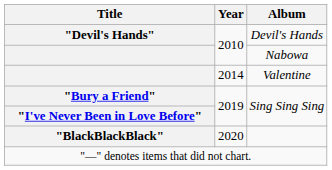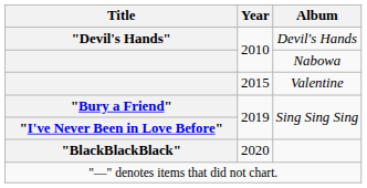 <table class="wikitable plainrowheaders" style="text-align:center;">
 <tr>
 <th scope="col" rowspan="1" style="width:16em;">Title</th>
 <th scope="col" rowspan="1">Year</th>
 <th scope="col" rowspan="1">Album</th>
 </tr>
 <tr>
 <th scope="row">"Devil's Hands"</th>
 <td rowspan="2">2010</td>
 <td><em>Devil's Hands</em></td>
 </tr>
 <tr>
 <th scope="row"><br></th>
 <td><em>Nabowa</em></td>
 </tr>
 <tr>
 <th scope="row"></th>
-<td>2014</td>
+<td>2015</td>
 <td><em>Valentine</em></td>
 </tr>
 <tr>
 <th scope="row">"<a href='#'>Bury a Friend</a>"</th>
 <td rowspan="2">2019</td>
 <td rowspan="2"><em>Sing Sing Sing</em></td>
 </tr>
 <tr>
 <th scope="row">"<a href='#'>I've Never Been in Love Before</a>"</th>
 </tr>
 <tr>
 <th scope="row">"BlackBlackBlack"</th>
 <td>2020</td>
 <td></td>
 </tr>
 <tr>
 <td colspan="12" align="center" style="font-size:90%;">"—" denotes items that did not chart.</td>
 </tr>
 </table>
